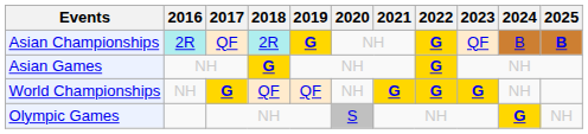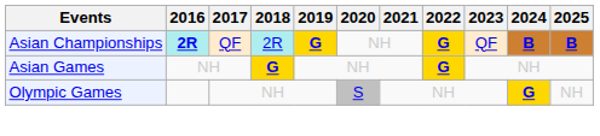 <table class="wikitable" style="font-size: 90%; text-align:center">
 <tr>
 <th>Events</th>
 <th>2016</th>
 <th>2017</th>
 <th>2018</th>
 <th>2019</th>
 <th>2020</th>
 <th>2021</th>
 <th>2022</th>
 <th>2023</th>
 <th>2024</th>
 <th>2025</th>
 </tr>
 <tr>
 <td bgcolor="#ECF2FF"; align="left"><a href='#'>Asian Championships</a></td>
-<td bgcolor=AFEEEE><a href='#'>2R</a></td>
+<td bgcolor=AFEEEE><strong><a href='#'>2R</a></strong></td>
 <td bgcolor=FFEBCD><a href='#'>QF</a></td>
 <td bgcolor=AFEEEE><a href='#'>2R</a></td>
 <td bgcolor=gold><a href='#'><strong>G</strong></a></td>
 <td colspan="2" style=color:#ccc>NH</td>
 <td bgcolor=gold><a href='#'><strong>G</strong></a></td>
 <td bgcolor=FFEBCD><a href='#'>QF</a></td>
-<td bgcolor=CD7F32><a href='#'>B</a></td>
+<td bgcolor=CD7F32><strong><a href='#'>B</a></strong></td>
 <td bgcolor=CD7F32><strong><a href='#'>B</a></strong></td>
 </tr>
 <tr>
 <td bgcolor="#ECF2FF"; align="left"><a href='#'>Asian Games</a></td>
 <td colspan="2" style=color:#ccc>NH</td>
 <td bgcolor=gold><a href='#'><strong>G</strong></a></td>
 <td colspan="3" style=color:#ccc>NH</td>
 <td bgcolor=gold><a href='#'><strong>G</strong></a></td>
 <td colspan="3" style=color:#ccc>NH</td>
 </tr>
 <tr>
-<td bgcolor="#ECF2FF"; align="left"><a href='#'>World Championships</a></td>
-<td style=color:#ccc>NH</td>
-<td bgcolor=gold><a href='#'><strong>G</strong></a></td>
-<td bgcolor=FFEBCD><a href='#'>QF</a></td>
-<td bgcolor=FFEBCD><a href='#'>QF</a></td>
-<td style=color:#ccc>NH</td>
-<td bgcolor=gold><a href='#'><strong>G</strong></a></td>
-<td bgcolor=gold><a href='#'><strong>G</strong></a></td>
-<td bgcolor=gold><a href='#'><strong>G</strong></a></td>
-<td style=color:#ccc>NH</td>
-<td></td>
-</tr>
-<tr>
 <td bgcolor="#ECF2FF"; align="left"><a href='#'>Olympic Games</a></td>
 <td></td>
 <td colspan="3" style=color:#ccc>NH</td>
 <td bgcolor=silver><a href='#'>S</a></td>
 <td colspan="3" style=color:#ccc>NH</td>
 <td bgcolor=gold><a href='#'><strong>G</strong></a></td>
 <td style=color:#ccc>NH</td>
 </tr>
 </table>
